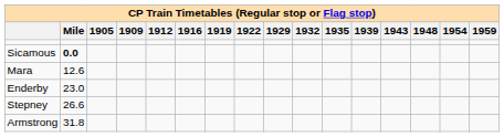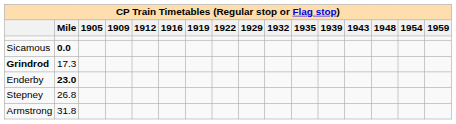 <table class="wikitable">
 <tr>
 <th colspan="16" style="background:#ffdead;">CP Train Timetables (Regular stop or <a href='#'>Flag stop</a>)</th>
 </tr>
 <tr>
 <th></th>
 <th>Mile</th>
 <th>1905</th>
 <th>1909</th>
 <th>1912</th>
 <th>1916</th>
 <th>1919</th>
 <th>1922</th>
 <th>1929</th>
 <th>1932</th>
 <th>1935</th>
 <th>1939</th>
 <th>1943</th>
 <th>1948</th>
 <th>1954</th>
 <th>1959</th>
 </tr>
 <tr>
 <td></td>
 <td></td>
 <td></td>
 <td></td>
 <td></td>
 <td></td>
 <td></td>
 <td></td>
 <td></td>
 <td></td>
 <td></td>
 <td></td>
 <td></td>
 <td></td>
 <td></td>
 <td></td>
 </tr>
 <tr>
 <td>Sicamous</td>
 <td><strong>0.0</strong></td>
 <td></td>
 <td></td>
 <td></td>
 <td></td>
 <td></td>
 <td></td>
 <td></td>
 <td></td>
 <td></td>
 <td></td>
 <td></td>
 <td></td>
 <td></td>
 <td></td>
 </tr>
 <tr>
-<td>Mara</td>
-<td>12.6</td>
+<td><strong>Grindrod</strong></td>
+<td>17.3</td>
 <td></td>
 <td></td>
 <td></td>
 <td></td>
 <td></td>
 <td></td>
 <td></td>
 <td></td>
 <td></td>
 <td></td>
 <td></td>
 <td></td>
 <td></td>
 <td></td>
 </tr>
 <tr>
 <td>Enderby</td>
-<td>23.0</td>
+<td><strong>23.0</strong></td>
 <td></td>
 <td></td>
 <td></td>
 <td></td>
 <td></td>
 <td></td>
 <td></td>
 <td></td>
 <td></td>
 <td></td>
 <td></td>
 <td></td>
 <td></td>
 <td></td>
 </tr>
 <tr>
 <td>Stepney</td>
-<td>26.6</td>
+<td>26.8</td>
 <td></td>
 <td></td>
 <td></td>
 <td></td>
 <td></td>
 <td></td>
 <td></td>
 <td></td>
 <td></td>
 <td></td>
 <td></td>
 <td></td>
 <td></td>
 <td></td>
 </tr>
 <tr>
 <td>Armstrong</td>
 <td>31.8</td>
 <td></td>
 <td></td>
 <td></td>
 <td></td>
 <td></td>
 <td></td>
 <td></td>
 <td></td>
 <td></td>
 <td></td>
 <td></td>
 <td></td>
 <td></td>
 <td></td>
 </tr>
 </table>
